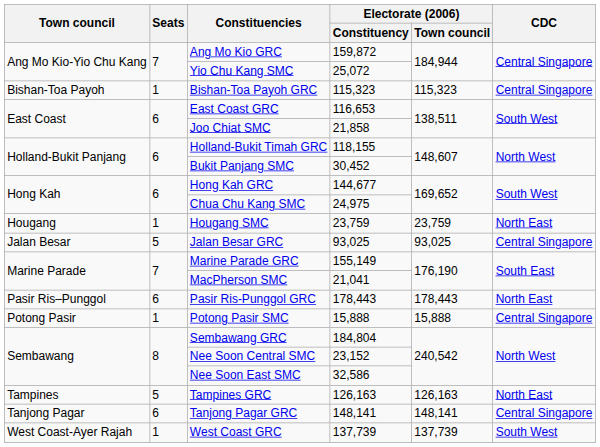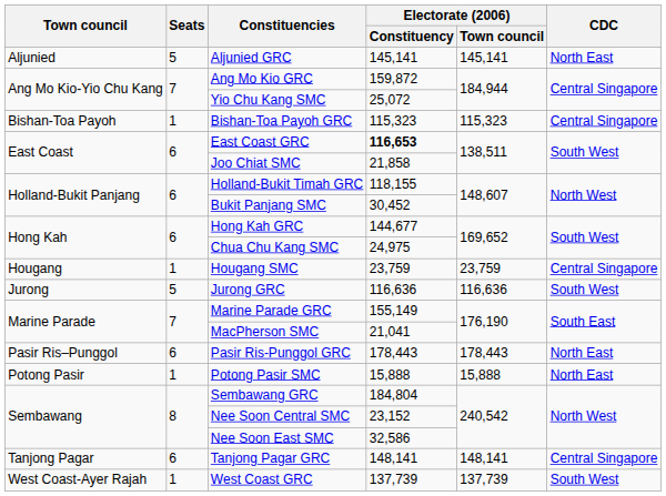 <table class="wikitable sortable">
 <tr>
 <th rowspan="2">Town council</th>
 <th rowspan="2">Seats</th>
 <th rowspan="2">Constituencies</th>
 <th colspan="2">Electorate (2006)</th>
 <th rowspan="2">CDC</th>
 </tr>
 <tr>
 <th>Constituency</th>
 <th>Town council</th>
+</tr>
+<tr>
+<td>Aljunied</td>
+<td>5</td>
+<td><a href='#'>Aljunied GRC</a></td>
+<td>145,141</td>
+<td>145,141</td>
+<td><a href='#'>North East</a></td>
 </tr>
 <tr>
 <td rowspan="2">Ang Mo Kio-Yio Chu Kang</td>
 <td rowspan="2">7</td>
 <td><a href='#'>Ang Mo Kio GRC</a></td>
 <td>159,872</td>
 <td rowspan="2">184,944</td>
 <td rowspan="2"><a href='#'>Central Singapore</a></td>
 </tr>
 <tr>
 <td><a href='#'>Yio Chu Kang SMC</a></td>
 <td>25,072</td>
 </tr>
 <tr>
 <td>Bishan-Toa Payoh</td>
 <td>1</td>
 <td><a href='#'>Bishan-Toa Payoh GRC</a></td>
 <td>115,323</td>
 <td>115,323</td>
 <td><a href='#'>Central Singapore</a></td>
 </tr>
 <tr>
 <td rowspan="2">East Coast</td>
 <td rowspan="2">6</td>
 <td><a href='#'>East Coast GRC</a></td>
-<td>116,653</td>
+<td><strong>116,653</strong></td>
 <td rowspan="2">138,511</td>
 <td rowspan="2"><a href='#'>South West</a></td>
 </tr>
 <tr>
 <td><a href='#'>Joo Chiat SMC</a></td>
 <td>21,858</td>
 </tr>
 <tr>
 <td rowspan="2">Holland-Bukit Panjang</td>
 <td rowspan="2">6</td>
 <td><a href='#'>Holland-Bukit Timah GRC</a></td>
 <td>118,155</td>
 <td rowspan="2">148,607</td>
 <td rowspan="2"><a href='#'>North West</a></td>
 </tr>
 <tr>
 <td><a href='#'>Bukit Panjang SMC</a></td>
 <td>30,452</td>
 </tr>
 <tr>
 <td rowspan="2">Hong Kah</td>
 <td rowspan="2">6</td>
 <td><a href='#'>Hong Kah GRC</a></td>
 <td>144,677</td>
 <td rowspan="2">169,652</td>
 <td rowspan="2"><a href='#'>South West</a></td>
 </tr>
 <tr>
 <td><a href='#'>Chua Chu Kang SMC</a></td>
 <td>24,975</td>
 </tr>
 <tr>
 <td>Hougang</td>
 <td>1</td>
 <td><a href='#'>Hougang SMC</a></td>
 <td>23,759</td>
 <td>23,759</td>
-<td><a href='#'>North East</a></td>
+<td><a href='#'>Central Singapore</a></td>
 </tr>
 <tr>
-<td>Jalan Besar</td>
+<td>Jurong</td>
 <td>5</td>
-<td><a href='#'>Jalan Besar GRC</a></td>
-<td>93,025</td>
-<td>93,025</td>
-<td><a href='#'>Central Singapore</a></td>
+<td><a href='#'>Jurong GRC</a></td>
+<td>116,636</td>
+<td>116,636</td>
+<td><a href='#'>South West</a></td>
 </tr>
 <tr>
 <td rowspan="2">Marine Parade</td>
 <td rowspan="2">7</td>
 <td><a href='#'>Marine Parade GRC</a></td>
 <td>155,149</td>
 <td rowspan="2">176,190</td>
 <td rowspan="2"><a href='#'>South East</a></td>
 </tr>
 <tr>
 <td><a href='#'>MacPherson SMC</a></td>
 <td>21,041</td>
 </tr>
 <tr>
 <td>Pasir Ris–Punggol</td>
 <td>6</td>
 <td><a href='#'>Pasir Ris-Punggol GRC</a></td>
 <td>178,443</td>
 <td>178,443</td>
 <td><a href='#'>North East</a></td>
 </tr>
 <tr>
 <td>Potong Pasir</td>
 <td>1</td>
 <td><a href='#'>Potong Pasir SMC</a></td>
 <td>15,888</td>
 <td>15,888</td>
-<td><a href='#'>Central Singapore</a></td>
+<td><a href='#'>North East</a></td>
 </tr>
 <tr>
 <td rowspan="3">Sembawang</td>
 <td rowspan="3">8</td>
 <td><a href='#'>Sembawang GRC</a></td>
 <td>184,804</td>
 <td rowspan="3">240,542</td>
 <td rowspan="3"><a href='#'>North West</a></td>
 </tr>
 <tr>
 <td><a href='#'>Nee Soon Central SMC</a></td>
 <td>23,152</td>
 </tr>
 <tr>
 <td><a href='#'>Nee Soon East SMC</a></td>
 <td>32,586</td>
 </tr>
 <tr>
-<td>Tampines</td>
-<td>5</td>
-<td><a href='#'>Tampines GRC</a></td>
-<td>126,163</td>
-<td>126,163</td>
-<td><a href='#'>North East</a></td>
-</tr>
-<tr>
 <td>Tanjong Pagar</td>
 <td>6</td>
 <td><a href='#'>Tanjong Pagar GRC</a></td>
 <td>148,141</td>
 <td>148,141</td>
 <td><a href='#'>Central Singapore</a></td>
 </tr>
 <tr>
 <td>West Coast-Ayer Rajah</td>
 <td>1</td>
 <td><a href='#'>West Coast GRC</a></td>
 <td>137,739</td>
 <td>137,739</td>
 <td><a href='#'>South West</a></td>
 </tr>
 </table>
